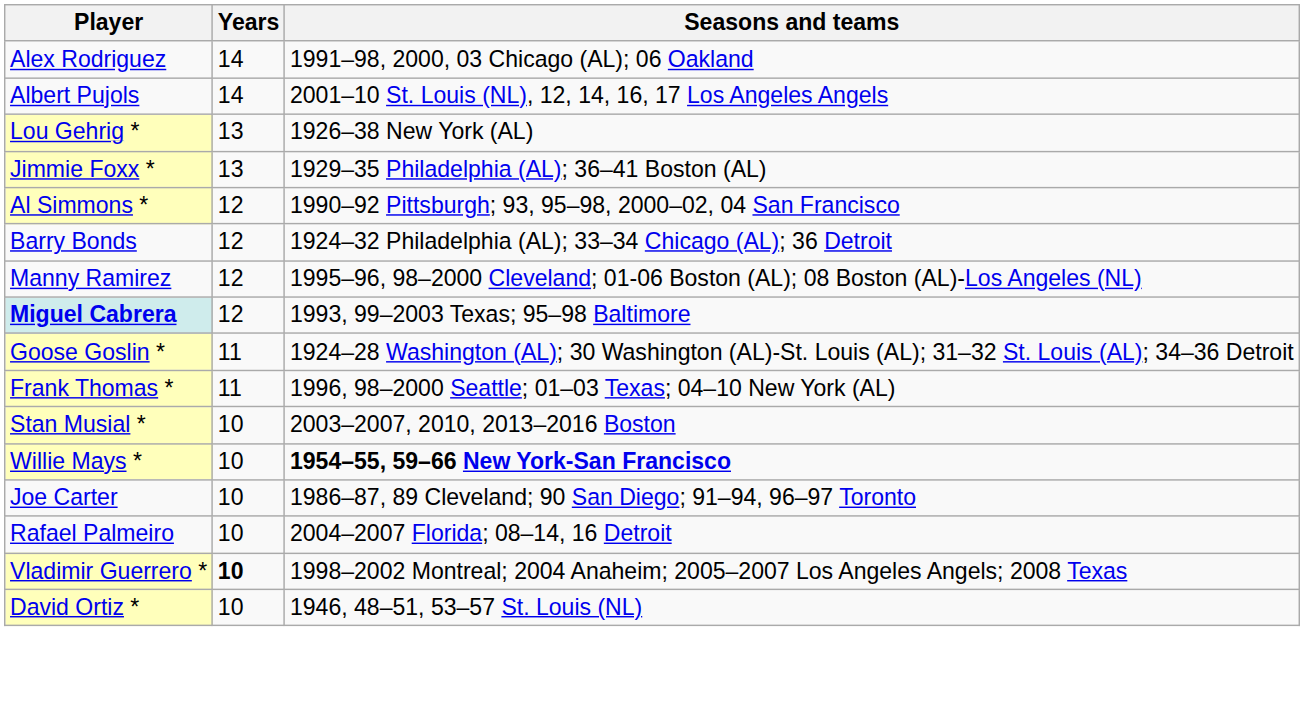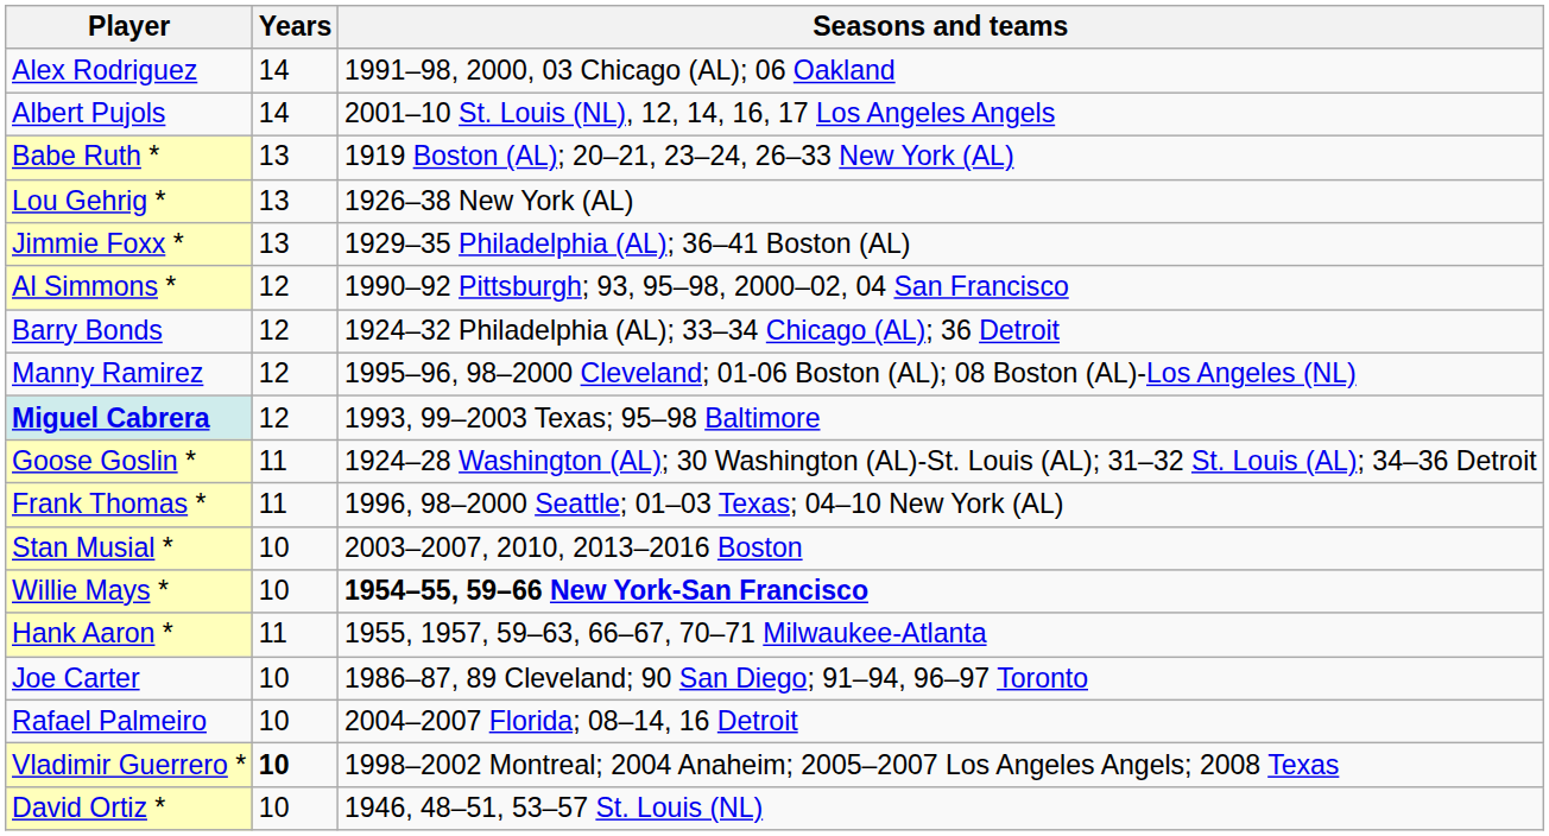 <table class="wikitable">
 <tr>
 <th>Player</th>
 <th>Years</th>
 <th>Seasons and teams</th>
 </tr>
 <tr>
 <td><a href='#'>Alex Rodriguez</a></td>
 <td>14</td>
 <td>1991–98, 2000, 03 Chicago (AL); 06 <a href='#'>Oakland</a></td>
 </tr>
 <tr>
 <td><a href='#'>Albert Pujols</a></td>
 <td>14</td>
 <td>2001–10 <a href='#'>St. Louis (NL)</a>, 12, 14, 16, 17 <a href='#'>Los Angeles Angels</a></td>
+</tr>
+<tr>
+<td style="background-color:#ffffbb"><a href='#'>Babe Ruth</a> *</td>
+<td>13</td>
+<td>1919 <a href='#'>Boston (AL)</a>; 20–21, 23–24, 26–33 <a href='#'>New York (AL)</a></td>
 </tr>
 <tr>
 <td style="background-color:#ffffbb"><a href='#'>Lou Gehrig</a> *</td>
 <td>13</td>
 <td>1926–38 New York (AL)</td>
 </tr>
 <tr>
 <td style="background-color:#ffffbb"><a href='#'>Jimmie Foxx</a> *</td>
 <td>13</td>
 <td>1929–35 <a href='#'>Philadelphia (AL)</a>; 36–41 Boston (AL)</td>
 </tr>
 <tr>
 <td style="background-color:#ffffbb"><a href='#'>Al Simmons</a> *</td>
 <td>12</td>
 <td>1990–92 <a href='#'>Pittsburgh</a>; 93, 95–98, 2000–02, 04 <a href='#'>San Francisco</a></td>
 </tr>
 <tr>
 <td><a href='#'>Barry Bonds</a></td>
 <td>12</td>
 <td>1924–32 Philadelphia (AL); 33–34 <a href='#'>Chicago (AL)</a>; 36 <a href='#'>Detroit</a></td>
 </tr>
 <tr>
 <td><a href='#'>Manny Ramirez</a></td>
 <td>12</td>
 <td>1995–96, 98–2000 <a href='#'>Cleveland</a>; 01-06 Boston (AL); 08 Boston (AL)-<a href='#'>Los Angeles (NL)</a></td>
 </tr>
 <tr>
 <td style="background-color:#cfecec"><strong><a href='#'>Miguel Cabrera</a></strong></td>
 <td>12</td>
 <td>1993, 99–2003 Texas; 95–98 <a href='#'>Baltimore</a></td>
 </tr>
 <tr>
 <td style="background-color:#ffffbb"><a href='#'>Goose Goslin</a> *</td>
 <td>11</td>
 <td>1924–28 <a href='#'>Washington (AL)</a>; 30 Washington (AL)-St. Louis (AL); 31–32 <a href='#'>St. Louis (AL)</a>; 34–36 Detroit</td>
 </tr>
 <tr>
 <td style="background-color:#ffffbb"><a href='#'>Frank Thomas</a> *</td>
 <td>11</td>
 <td>1996, 98–2000 <a href='#'>Seattle</a>; 01–03 <a href='#'>Texas</a>; 04–10 New York (AL)</td>
 </tr>
 <tr>
 <td style="background-color:#ffffbb"><a href='#'>Stan Musial</a> *</td>
 <td>10</td>
 <td>2003–2007, 2010, 2013–2016 <a href='#'>Boston</a></td>
 </tr>
 <tr>
 <td style="background-color:#ffffbb"><a href='#'>Willie Mays</a> *</td>
 <td>10</td>
 <td><strong>1954–55, 59–66 <a href='#'>New York-San Francisco</a></strong></td>
 </tr>
 <tr>
+<td style="background-color:#ffffbb"><a href='#'>Hank Aaron</a> *</td>
+<td>11</td>
+<td>1955, 1957, 59–63, 66–67, 70–71 <a href='#'>Milwaukee-Atlanta</a></td>
+</tr>
+<tr>
 <td><a href='#'>Joe Carter</a></td>
 <td>10</td>
 <td>1986–87, 89 Cleveland; 90 <a href='#'>San Diego</a>; 91–94, 96–97 <a href='#'>Toronto</a></td>
 </tr>
 <tr>
 <td><a href='#'>Rafael Palmeiro</a></td>
 <td>10</td>
 <td>2004–2007 <a href='#'>Florida</a>; 08–14, 16 <a href='#'>Detroit</a></td>
 </tr>
 <tr>
 <td style="background-color:#ffffbb"><a href='#'>Vladimir Guerrero</a> *</td>
 <td><strong>10</strong></td>
 <td>1998–2002 Montreal; 2004 Anaheim; 2005–2007 Los Angeles Angels; 2008 <a href='#'>Texas</a></td>
 </tr>
 <tr>
 <td style="background-color:#ffffbb"><a href='#'>David Ortiz</a> *</td>
 <td>10</td>
 <td>1946, 48–51, 53–57 <a href='#'>St. Louis (NL)</a></td>
 </tr>
 </table>
